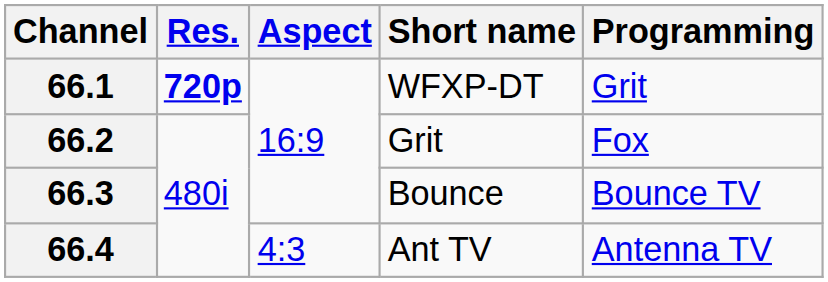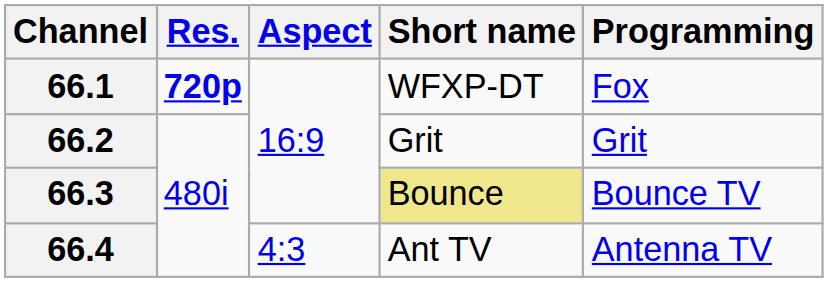 <table class="wikitable">
 <tr>
 <th scope = "col">Channel</th>
 <th scope = "col"><a href='#'>Res.</a></th>
 <th scope = "col"><a href='#'>Aspect</a></th>
 <th scope = "col">Short name</th>
 <th scope = "col">Programming</th>
 </tr>
 <tr>
 <th scope = "row">66.1</th>
 <td><strong><a href='#'>720p</a></strong></td>
 <td rowspan="3"><a href='#'>16:9</a></td>
 <td>WFXP-DT</td>
-<td><a href='#'>Grit</a></td>
+<td><a href='#'>Fox</a></td>
 </tr>
 <tr>
 <th scope = "row">66.2</th>
 <td rowspan="3"><a href='#'>480i</a></td>
 <td>Grit</td>
-<td><a href='#'>Fox</a></td>
+<td><a href='#'>Grit</a></td>
 </tr>
 <tr>
 <th scope = "row">66.3</th>
-<td>Bounce</td>
+<td style="background: khaki;">Bounce</td>
 <td><a href='#'>Bounce TV</a></td>
 </tr>
 <tr>
 <th scope = "row">66.4</th>
 <td><a href='#'>4:3</a></td>
 <td>Ant TV</td>
 <td><a href='#'>Antenna TV</a></td>
 </tr>
 </table>
